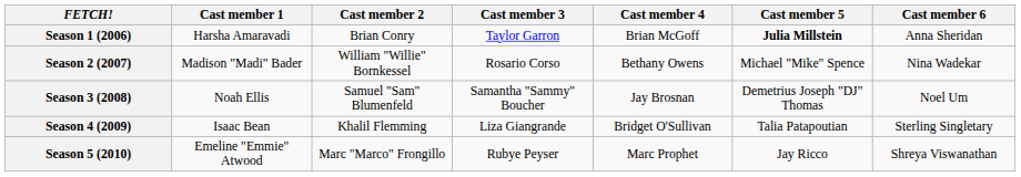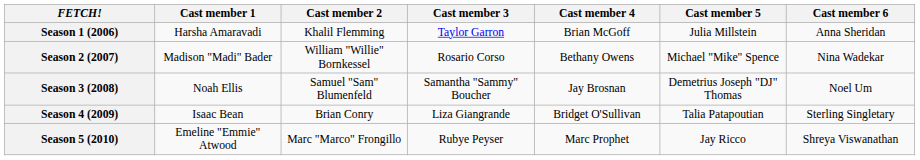 <table class=wikitable style="text-align: center;">
 <tr>
 <th width=250><em>FETCH!</em></th>
 <th width=200>Cast member 1</th>
 <th width=200>Cast member 2</th>
 <th width=200>Cast member 3</th>
 <th width=200>Cast member 4</th>
 <th width=200>Cast member 5</th>
 <th width=200>Cast member 6</th>
 </tr>
 <tr>
 <th>Season 1 (2006)</th>
 <td>Harsha Amaravadi</td>
-<td>Brian Conry</td>
+<td>Khalil Flemming</td>
 <td><a href='#'>Taylor Garron</a></td>
 <td>Brian McGoff</td>
-<td><strong>Julia Millstein</strong></td>
+<td>Julia Millstein</td>
 <td>Anna Sheridan</td>
 </tr>
 <tr>
 <th>Season 2 (2007)</th>
 <td>Madison "Madi" Bader</td>
 <td>William "Willie" Bornkessel</td>
 <td>Rosario Corso</td>
 <td>Bethany Owens</td>
 <td>Michael "Mike" Spence</td>
 <td>Nina Wadekar</td>
 </tr>
 <tr>
 <th>Season 3 (2008)</th>
 <td>Noah Ellis</td>
 <td>Samuel "Sam" Blumenfeld</td>
 <td>Samantha "Sammy" Boucher</td>
 <td>Jay Brosnan</td>
 <td>Demetrius Joseph "DJ" Thomas</td>
 <td>Noel Um</td>
 </tr>
 <tr>
 <th>Season 4 (2009)</th>
 <td>Isaac Bean</td>
-<td>Khalil Flemming</td>
+<td>Brian Conry</td>
 <td>Liza Giangrande</td>
 <td>Bridget O'Sullivan</td>
 <td>Talia Patapoutian</td>
 <td>Sterling Singletary</td>
 </tr>
 <tr>
 <th>Season 5 (2010)</th>
 <td>Emeline "Emmie" Atwood</td>
 <td>Marc "Marco" Frongillo</td>
 <td>Rubye Peyser</td>
 <td>Marc Prophet</td>
 <td>Jay Ricco</td>
 <td>Shreya Viswanathan</td>
 </tr>
 </table>
